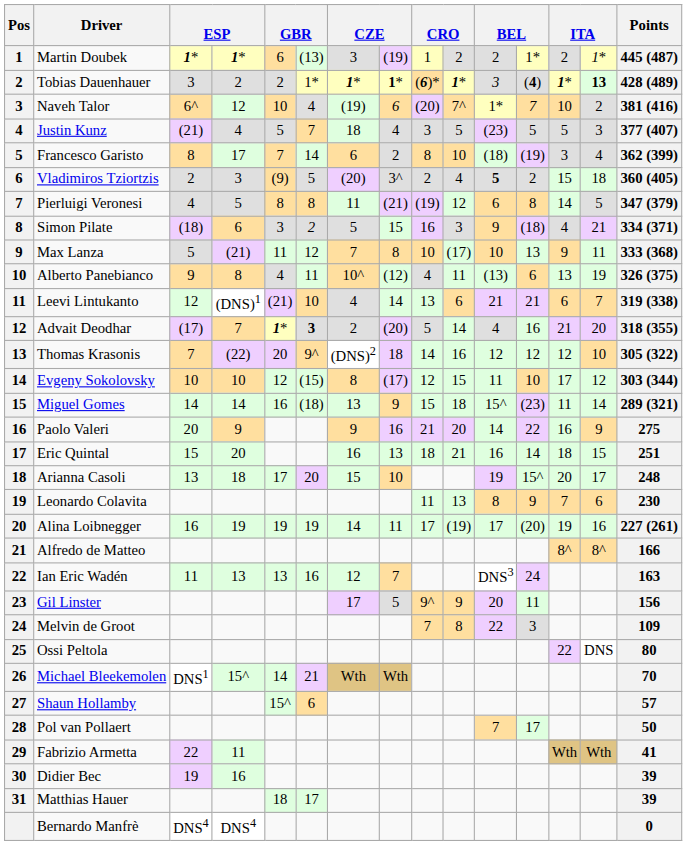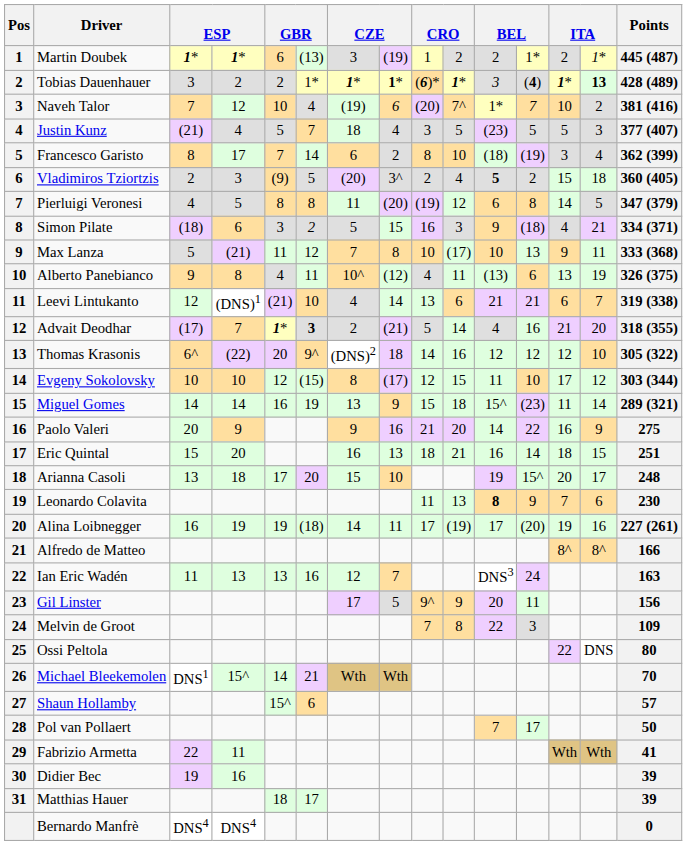 <table class="wikitable" style="font-size:85%; text-align:center;">
 <tr valign="center">
 <th valign="middle">Pos</th>
 <th valign="middle">Driver</th>
 <th colspan=2><br><a href='#'>ESP</a></th>
 <th colspan=2><br><a href='#'>GBR</a></th>
 <th colspan=2><br><a href='#'>CZE</a></th>
 <th colspan=2><br><a href='#'>CRO</a></th>
 <th colspan=2><br><a href='#'>BEL</a></th>
 <th colspan=2><br><a href='#'>ITA</a></th>
 <th valign="middle">Points</th>
 </tr>
 <tr>
 <th>1</th>
 <td align="left"> Martin Doubek</td>
 <td style="background-color:#FFFFBF"><strong><em>1</em></strong>*</td>
 <td style="background-color:#FFFFBF"><strong><em>1</em></strong>*</td>
 <td style="background-color:#FFDF9F">6</td>
 <td style="background-color:#DFFFDF">(13)</td>
 <td style="background-color:#DFDFDF">3</td>
 <td style="background-color:#EFCFFF">(19)</td>
 <td style="background-color:#FFFFBF">1</td>
 <td style="background-color:#DFDFDF">2</td>
 <td style="background-color:#DFDFDF">2</td>
 <td style="background-color:#FFFFBF">1*</td>
 <td style="background-color:#DFDFDF">2</td>
 <td style="background-color:#FFFFBF"><em>1</em>*</td>
 <th>445 (487)</th>
 </tr>
 <tr>
 <th>2</th>
 <td align="left"> Tobias Dauenhauer</td>
 <td style="background-color:#DFDFDF">3</td>
 <td style="background-color:#DFDFDF">2</td>
 <td style="background-color:#DFDFDF">2</td>
 <td style="background-color:#FFFFBF">1*</td>
 <td style="background-color:#FFFFBF"><strong><em>1</em></strong>*</td>
 <td style="background-color:#FFFFBF"><strong>1</strong>*</td>
 <td style="background-color:#FFDF9F">(<strong><em>6</em></strong>)*</td>
 <td style="background-color:#FFFFBF"><strong><em>1</em></strong>*</td>
 <td style="background-color:#DFDFDF"><em>3</em></td>
 <td style="background-color:#DFDFDF">(<strong>4</strong>)</td>
 <td style="background-color:#FFFFBF"><strong><em>1</em></strong>*</td>
 <td style="background-color:#DFFFDF"><strong>13</strong></td>
 <th>428 (489)</th>
 </tr>
 <tr>
 <th>3</th>
 <td align="left"> Naveh Talor</td>
-<td style="background-color:#FFDF9F">6^</td>
+<td style="background-color:#FFDF9F">7</td>
 <td style="background-color:#DFFFDF">12</td>
 <td style="background-color:#FFDF9F">10</td>
 <td style="background-color:#DFDFDF">4</td>
 <td style="background-color:#DFFFDF">(19)</td>
 <td style="background-color:#FFDF9F"><em>6</em></td>
 <td style="background-color:#EFCFFF">(20)</td>
 <td style="background-color:#FFDF9F">7^</td>
 <td style="background-color:#FFFFBF">1*</td>
 <td style="background-color:#FFDF9F"><em>7</em></td>
 <td style="background-color:#FFDF9F">10</td>
 <td style="background-color:#DFDFDF">2</td>
 <th>381 (416)</th>
 </tr>
 <tr>
 <th>4</th>
 <td align="left"> <a href='#'>Justin Kunz</a></td>
 <td style="background-color:#EFCFFF">(21)</td>
 <td style="background-color:#DFDFDF">4</td>
 <td style="background-color:#DFDFDF">5</td>
 <td style="background-color:#FFDF9F">7</td>
 <td style="background-color:#DFFFDF">18</td>
 <td style="background-color:#DFDFDF">4</td>
 <td style="background-color:#DFDFDF">3</td>
 <td style="background-color:#DFDFDF">5</td>
 <td style="background-color:#EFCFFF">(23)</td>
 <td style="background-color:#DFDFDF">5</td>
 <td style="background-color:#DFDFDF">5</td>
 <td style="background-color:#DFDFDF">3</td>
 <th>377 (407)</th>
 </tr>
 <tr>
 <th>5</th>
 <td align="left"> Francesco Garisto</td>
 <td style="background-color:#FFDF9F">8</td>
 <td style="background-color:#DFFFDF">17</td>
 <td style="background-color:#FFDF9F">7</td>
 <td style="background-color:#DFFFDF">14</td>
 <td style="background-color:#FFDF9F">6</td>
 <td style="background-color:#DFDFDF">2</td>
 <td style="background-color:#FFDF9F">8</td>
 <td style="background-color:#FFDF9F">10</td>
 <td style="background-color:#DFFFDF">(18)</td>
 <td style="background-color:#EFCFFF">(19)</td>
 <td style="background-color:#DFDFDF">3</td>
 <td style="background-color:#DFDFDF">4</td>
 <th>362 (399)</th>
 </tr>
 <tr>
 <th>6</th>
 <td align="left"> <a href='#'>Vladimiros Tziortzis</a></td>
 <td style="background-color:#DFDFDF">2</td>
 <td style="background-color:#DFDFDF">3</td>
 <td style="background-color:#FFDF9F">(9)</td>
 <td style="background-color:#DFDFDF">5</td>
 <td style="background-color:#EFCFFF">(20)</td>
 <td style="background-color:#DFDFDF">3^</td>
 <td style="background-color:#DFDFDF">2</td>
 <td style="background-color:#DFDFDF">4</td>
 <td style="background-color:#DFDFDF"><strong>5</strong></td>
 <td style="background-color:#DFDFDF">2</td>
 <td style="background-color:#DFFFDF">15</td>
 <td style="background-color:#DFFFDF">18</td>
 <th>360 (405)</th>
 </tr>
 <tr>
 <th>7</th>
 <td align="left"> Pierluigi Veronesi</td>
 <td style="background-color:#DFDFDF">4</td>
 <td style="background-color:#DFDFDF">5</td>
 <td style="background-color:#FFDF9F">8</td>
 <td style="background-color:#FFDF9F">8</td>
 <td style="background-color:#DFFFDF">11</td>
-<td style="background-color:#EFCFFF">(21)</td>
+<td style="background-color:#EFCFFF">(20)</td>
 <td style="background-color:#EFCFFF">(19)</td>
 <td style="background-color:#DFFFDF">12</td>
 <td style="background-color:#FFDF9F">6</td>
 <td style="background-color:#FFDF9F">8</td>
 <td style="background-color:#DFFFDF">14</td>
 <td style="background-color:#DFDFDF">5</td>
 <th>347 (379)</th>
 </tr>
 <tr>
 <th>8</th>
 <td align="left"> Simon Pilate</td>
 <td style="background-color:#EFCFFF">(18)</td>
 <td style="background-color:#FFDF9F">6</td>
 <td style="background-color:#DFDFDF">3</td>
 <td style="background-color:#DFDFDF"><em>2</em></td>
 <td style="background-color:#DFDFDF">5</td>
 <td style="background-color:#DFFFDF">15</td>
 <td style="background-color:#EFCFFF">16</td>
 <td style="background-color:#DFDFDF">3</td>
 <td style="background-color:#FFDF9F">9</td>
 <td style="background-color:#EFCFFF">(18)</td>
 <td style="background-color:#DFDFDF">4</td>
 <td style="background-color:#EFCFFF">21</td>
 <th>334 (371)</th>
 </tr>
 <tr>
 <th>9</th>
 <td align="left"> Max Lanza</td>
 <td style="background-color:#DFDFDF">5</td>
 <td style="background-color:#EFCFFF">(21)</td>
 <td style="background-color:#DFFFDF">11</td>
 <td style="background-color:#DFFFDF">12</td>
 <td style="background-color:#FFDF9F">7</td>
 <td style="background-color:#FFDF9F">8</td>
 <td style="background-color:#FFDF9F">10</td>
 <td style="background-color:#DFFFDF">(17)</td>
 <td style="background-color:#FFDF9F">10</td>
 <td style="background-color:#DFFFDF">13</td>
 <td style="background-color:#FFDF9F">9</td>
 <td style="background-color:#DFFFDF">11</td>
 <th>333 (368)</th>
 </tr>
 <tr>
 <th>10</th>
 <td align="left"> Alberto Panebianco</td>
 <td style="background-color:#FFDF9F">9</td>
 <td style="background-color:#FFDF9F">8</td>
 <td style="background-color:#DFDFDF">4</td>
 <td style="background-color:#DFFFDF">11</td>
 <td style="background-color:#FFDF9F">10^</td>
 <td style="background-color:#DFFFDF">(12)</td>
 <td style="background-color:#DFDFDF">4</td>
 <td style="background-color:#DFFFDF">11</td>
 <td style="background-color:#DFFFDF">(13)</td>
 <td style="background-color:#FFDF9F">6</td>
 <td style="background-color:#DFFFDF">13</td>
 <td style="background-color:#DFFFDF">19</td>
 <th>326 (375)</th>
 </tr>
 <tr>
 <th>11</th>
 <td align="left"> Leevi Lintukanto</td>
 <td style="background-color:#DFFFDF">12</td>
 <td style="background-color:#FFFFFF">(DNS)<sup>1</sup></td>
 <td style="background-color:#EFCFFF">(21)</td>
 <td style="background-color:#FFDF9F">10</td>
 <td style="background-color:#DFDFDF">4</td>
 <td style="background-color:#DFFFDF">14</td>
 <td style="background-color:#DFFFDF">13</td>
 <td style="background-color:#FFDF9F">6</td>
 <td style="background-color:#EFCFFF">21</td>
 <td style="background-color:#EFCFFF">21</td>
 <td style="background-color:#FFDF9F">6</td>
 <td style="background-color:#FFDF9F">7</td>
 <th>319 (338)</th>
 </tr>
 <tr>
 <th>12</th>
 <td align="left"> Advait Deodhar</td>
 <td style="background-color:#EFCFFF">(17)</td>
 <td style="background-color:#FFDF9F">7</td>
 <td style="background-color:#FFFFBF"><strong><em>1</em></strong>*</td>
 <td style="background-color:#DFDFDF"><strong>3</strong></td>
 <td style="background-color:#DFDFDF">2</td>
-<td style="background-color:#EFCFFF">(20)</td>
+<td style="background-color:#EFCFFF">(21)</td>
 <td style="background-color:#DFDFDF">5</td>
 <td style="background-color:#DFFFDF">14</td>
 <td style="background-color:#DFDFDF">4</td>
 <td style="background-color:#DFFFDF">16</td>
 <td style="background-color:#EFCFFF">21</td>
 <td style="background-color:#EFCFFF">20</td>
 <th>318 (355)</th>
 </tr>
 <tr>
 <th>13</th>
 <td align="left"> Thomas Krasonis</td>
-<td style="background-color:#FFDF9F">7</td>
+<td style="background-color:#FFDF9F">6^</td>
 <td style="background-color:#EFCFFF">(22)</td>
 <td style="background-color:#EFCFFF">20</td>
 <td style="background-color:#FFDF9F">9^</td>
 <td style="background-color:#FFFFFF">(DNS)<sup>2</sup></td>
 <td style="background-color:#EFCFFF">18</td>
 <td style="background-color:#DFFFDF">14</td>
 <td style="background-color:#DFFFDF">16</td>
 <td style="background-color:#DFFFDF">12</td>
 <td style="background-color:#DFFFDF">12</td>
 <td style="background-color:#DFFFDF">12</td>
 <td style="background-color:#FFDF9F">10</td>
 <th>305 (322)</th>
 </tr>
 <tr>
 <th>14</th>
 <td align="left"> <a href='#'>Evgeny Sokolovsky</a></td>
 <td style="background-color:#FFDF9F">10</td>
 <td style="background-color:#FFDF9F">10</td>
 <td style="background-color:#DFFFDF">12</td>
 <td style="background-color:#DFFFDF">(15)</td>
 <td style="background-color:#FFDF9F">8</td>
 <td style="background-color:#EFCFFF">(17)</td>
 <td style="background-color:#DFFFDF">12</td>
 <td style="background-color:#DFFFDF">15</td>
 <td style="background-color:#DFFFDF">11</td>
 <td style="background-color:#FFDF9F">10</td>
 <td style="background-color:#DFFFDF">17</td>
 <td style="background-color:#DFFFDF">12</td>
 <th>303 (344)</th>
 </tr>
 <tr>
 <th>15</th>
 <td align="left"> <a href='#'>Miguel Gomes</a></td>
 <td style="background-color:#DFFFDF">14</td>
 <td style="background-color:#DFFFDF">14</td>
 <td style="background-color:#DFFFDF">16</td>
-<td style="background-color:#DFFFDF">(18)</td>
+<td style="background-color:#DFFFDF">19</td>
 <td style="background-color:#DFFFDF">13</td>
 <td style="background-color:#FFDF9F">9</td>
 <td style="background-color:#DFFFDF">15</td>
 <td style="background-color:#DFFFDF">18</td>
 <td style="background-color:#DFFFDF">15^</td>
 <td style="background-color:#EFCFFF">(23)</td>
 <td style="background-color:#DFFFDF">11</td>
 <td style="background-color:#DFFFDF">14</td>
 <th>289 (321)</th>
 </tr>
 <tr>
 <th>16</th>
 <td align="left"> Paolo Valeri</td>
 <td style="background-color:#DFFFDF">20</td>
 <td style="background-color:#FFDF9F">9</td>
 <td></td>
 <td></td>
 <td style="background-color:#FFDF9F">9</td>
 <td style="background-color:#EFCFFF">16</td>
 <td style="background-color:#EFCFFF">21</td>
 <td style="background-color:#EFCFFF">20</td>
 <td style="background-color:#DFFFDF">14</td>
 <td style="background-color:#EFCFFF">22</td>
 <td style="background-color:#DFFFDF">16</td>
 <td style="background-color:#FFDF9F">9</td>
 <th>275</th>
 </tr>
 <tr>
 <th>17</th>
 <td align="left"> Eric Quintal</td>
 <td style="background-color:#DFFFDF">15</td>
 <td style="background-color:#DFFFDF">20</td>
 <td></td>
 <td></td>
 <td style="background-color:#DFFFDF">16</td>
 <td style="background-color:#DFFFDF">13</td>
 <td style="background-color:#DFFFDF">18</td>
 <td style="background-color:#DFFFDF">21</td>
 <td style="background-color:#DFFFDF">16</td>
 <td style="background-color:#DFFFDF">14</td>
 <td style="background-color:#DFFFDF">18</td>
 <td style="background-color:#DFFFDF">15</td>
 <th>251</th>
 </tr>
 <tr>
 <th>18</th>
 <td align="left"> Arianna Casoli</td>
 <td style="background-color:#DFFFDF">13</td>
 <td style="background-color:#DFFFDF">18</td>
 <td style="background-color:#DFFFDF">17</td>
 <td style="background-color:#EFCFFF">20</td>
 <td style="background-color:#DFFFDF">15</td>
 <td style="background-color:#FFDF9F">10</td>
 <td></td>
 <td></td>
 <td style="background-color:#EFCFFF">19</td>
 <td style="background-color:#DFFFDF">15^</td>
 <td style="background-color:#DFFFDF">20</td>
 <td style="background-color:#DFFFDF">17</td>
 <th>248</th>
 </tr>
 <tr>
 <th>19</th>
 <td align="left"> Leonardo Colavita</td>
 <td></td>
 <td></td>
 <td></td>
 <td></td>
 <td></td>
 <td></td>
 <td style="background-color:#DFFFDF">11</td>
 <td style="background-color:#DFFFDF">13</td>
-<td style="background-color:#FFDF9F">8</td>
+<td style="background-color:#FFDF9F"><strong>8</strong></td>
 <td style="background-color:#FFDF9F">9</td>
 <td style="background-color:#FFDF9F">7</td>
 <td style="background-color:#FFDF9F">6</td>
 <th>230</th>
 </tr>
 <tr>
 <th>20</th>
 <td align="left"> Alina Loibnegger</td>
 <td style="background-color:#DFFFDF">16</td>
 <td style="background-color:#DFFFDF">19</td>
 <td style="background-color:#DFFFDF">19</td>
-<td style="background-color:#DFFFDF">19</td>
+<td style="background-color:#DFFFDF">(18)</td>
 <td style="background-color:#DFFFDF">14</td>
 <td style="background-color:#DFFFDF">11</td>
 <td style="background-color:#DFFFDF">17</td>
 <td style="background-color:#DFFFDF">(19)</td>
 <td style="background-color:#DFFFDF">17</td>
 <td style="background-color:#DFFFDF">(20)</td>
 <td style="background-color:#DFFFDF">19</td>
 <td style="background-color:#DFFFDF">16</td>
 <th>227 (261)</th>
 </tr>
 <tr>
 <th>21</th>
 <td align="left"> Alfredo de Matteo</td>
 <td></td>
 <td></td>
 <td></td>
 <td></td>
 <td></td>
 <td></td>
 <td></td>
 <td></td>
 <td></td>
 <td></td>
 <td style="background-color:#FFDF9F">8^</td>
 <td style="background-color:#FFDF9F">8^</td>
 <th>166</th>
 </tr>
 <tr>
 <th>22</th>
 <td align="left"> Ian Eric Wadén</td>
 <td style="background-color:#DFFFDF">11</td>
 <td style="background-color:#DFFFDF">13</td>
 <td style="background-color:#DFFFDF">13</td>
 <td style="background-color:#DFFFDF">16</td>
 <td style="background-color:#DFFFDF">12</td>
 <td style="background-color:#FFDF9F">7</td>
 <td></td>
 <td></td>
 <td style="background-color:#FFFFFF">DNS<sup>3</sup></td>
 <td style="background-color:#EFCFFF">24</td>
 <td></td>
 <td></td>
 <th>163</th>
 </tr>
 <tr>
 <th>23</th>
 <td align="left"> <a href='#'>Gil Linster</a></td>
 <td></td>
 <td></td>
 <td></td>
 <td></td>
 <td style="background-color:#EFCFFF">17</td>
 <td style="background-color:#DFDFDF">5</td>
 <td style="background-color:#FFDF9F">9^</td>
 <td style="background-color:#FFDF9F">9</td>
 <td style="background-color:#EFCFFF">20</td>
 <td style="background-color:#DFFFDF">11</td>
 <td></td>
 <td></td>
 <th>156</th>
 </tr>
 <tr>
 <th>24</th>
 <td align="left"> Melvin de Groot</td>
 <td></td>
 <td></td>
 <td></td>
 <td></td>
 <td></td>
 <td></td>
 <td style="background-color:#FFDF9F">7</td>
 <td style="background-color:#FFDF9F">8</td>
 <td style="background-color:#EFCFFF">22</td>
 <td style="background-color:#DFDFDF">3</td>
 <td></td>
 <td></td>
 <th>109</th>
 </tr>
 <tr>
 <th>25</th>
 <td align="left"> Ossi Peltola</td>
 <td></td>
 <td></td>
 <td></td>
 <td></td>
 <td></td>
 <td></td>
 <td></td>
 <td></td>
 <td></td>
 <td></td>
 <td style="background-color:#EFCFFF">22</td>
 <td style="background-color:#FFFFFF">DNS</td>
 <th>80</th>
 </tr>
 <tr>
 <th>26</th>
 <td align="left"> <a href='#'>Michael Bleekemolen</a></td>
 <td style="background-color:#FFFFFF">DNS<sup>1</sup></td>
 <td style="background-color:#DFFFDF">15^</td>
 <td style="background-color:#DFFFDF">14</td>
 <td style="background-color:#EFCFFF">21</td>
 <td style="background-color:#DFC484">Wth</td>
 <td style="background-color:#DFC484">Wth</td>
 <td></td>
 <td></td>
 <td></td>
 <td></td>
 <td></td>
 <td></td>
 <th>70</th>
 </tr>
 <tr>
 <th>27</th>
 <td align="left"> <a href='#'>Shaun Hollamby</a></td>
 <td></td>
 <td></td>
 <td style="background-color:#DFFFDF">15^</td>
 <td style="background-color:#FFDF9F">6</td>
 <td></td>
 <td></td>
 <td></td>
 <td></td>
 <td></td>
 <td></td>
 <td></td>
 <td></td>
 <th>57</th>
 </tr>
 <tr>
 <th>28</th>
 <td align="left"> Pol van Pollaert</td>
 <td></td>
 <td></td>
 <td></td>
 <td></td>
 <td></td>
 <td></td>
 <td></td>
 <td></td>
 <td style="background-color:#FFDF9F">7</td>
 <td style="background-color:#DFFFDF">17</td>
 <td></td>
 <td></td>
 <th>50</th>
 </tr>
 <tr>
 <th>29</th>
 <td align="left"> Fabrizio Armetta</td>
 <td style="background-color:#EFCFFF">22</td>
 <td style="background-color:#DFFFDF">11</td>
 <td></td>
 <td></td>
 <td></td>
 <td></td>
 <td></td>
 <td></td>
 <td></td>
 <td></td>
 <td style="background-color:#DFC484">Wth</td>
 <td style="background-color:#DFC484">Wth</td>
 <th>41</th>
 </tr>
 <tr>
 <th>30</th>
 <td align="left"> Didier Bec</td>
 <td style="background-color:#EFCFFF">19</td>
 <td style="background-color:#DFFFDF">16</td>
 <td></td>
 <td></td>
 <td></td>
 <td></td>
 <td></td>
 <td></td>
 <td></td>
 <td></td>
 <td></td>
 <td></td>
 <th>39</th>
 </tr>
 <tr>
 <th>31</th>
 <td align="left"> Matthias Hauer</td>
 <td></td>
 <td></td>
 <td style="background-color:#DFFFDF">18</td>
 <td style="background-color:#DFFFDF">17</td>
 <td></td>
 <td></td>
 <td></td>
 <td></td>
 <td></td>
 <td></td>
 <td></td>
 <td></td>
 <th>39</th>
 </tr>
 <tr>
 <th></th>
 <td align="left"> Bernardo Manfrè</td>
 <td style="background-color:#FFFFFF">DNS<sup>4</sup></td>
 <td style="background-color:#FFFFFF">DNS<sup>4</sup></td>
 <td></td>
 <td></td>
 <td></td>
 <td></td>
 <td></td>
 <td></td>
 <td></td>
 <td></td>
 <td></td>
 <td></td>
 <th>0</th>
 </tr>
 </table>
